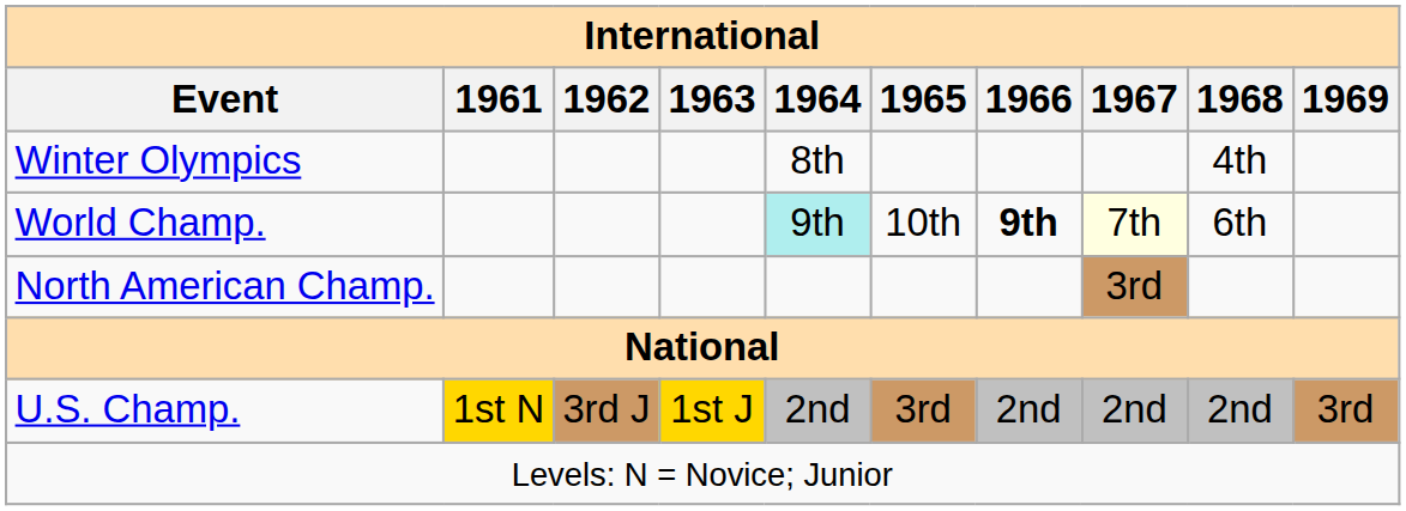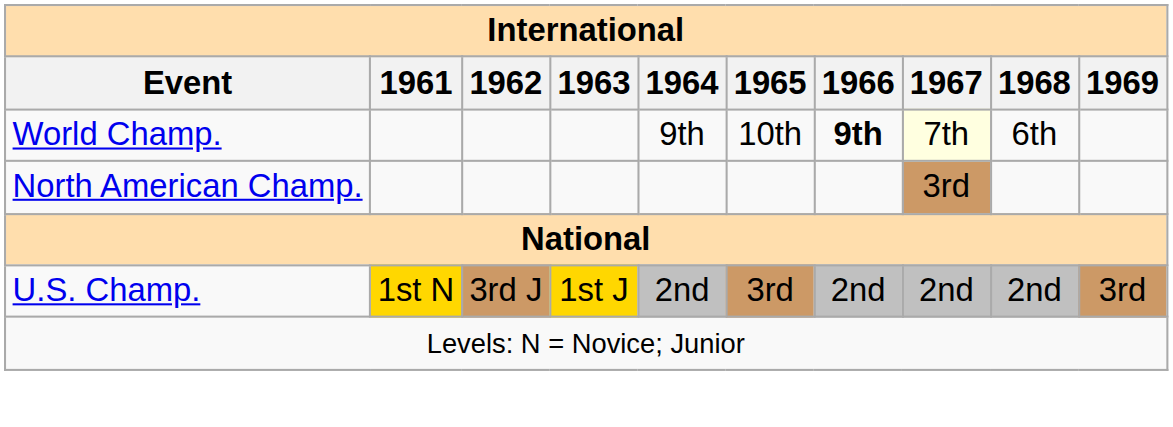 <table class="wikitable" style="text-align:center">
 <tr>
 <th style="background-color: #ffdead; " colspan=10 align=center>International</th>
 </tr>
 <tr>
 <th>Event</th>
 <th>1961</th>
 <th>1962</th>
 <th>1963</th>
 <th>1964</th>
 <th>1965</th>
 <th>1966</th>
 <th>1967</th>
 <th>1968</th>
 <th>1969</th>
 </tr>
 <tr>
-<td align=left><a href='#'>Winter Olympics</a></td>
-<td></td>
-<td></td>
-<td></td>
-<td>8th</td>
-<td></td>
-<td></td>
-<td></td>
-<td>4th</td>
-<td></td>
-</tr>
-<tr>
 <td align=left><a href='#'>World Champ.</a></td>
 <td></td>
 <td></td>
 <td></td>
-<td style="background: paleturquoise;">9th</td>
+<td>9th</td>
 <td>10th</td>
 <td><strong>9th</strong></td>
 <td style="background: lightyellow;">7th</td>
 <td>6th</td>
 <td></td>
 </tr>
 <tr>
 <td align=left><a href='#'>North American Champ.</a></td>
 <td></td>
 <td></td>
 <td></td>
 <td></td>
 <td></td>
 <td></td>
 <td bgcolor=cc9966>3rd</td>
 <td></td>
 <td></td>
 </tr>
 <tr>
 <th style="background-color: #ffdead; " colspan=10 align=center>National</th>
 </tr>
 <tr>
 <td align=left><a href='#'>U.S. Champ.</a></td>
 <td bgcolor=gold>1st N</td>
 <td bgcolor=cc9966>3rd J</td>
 <td bgcolor=gold>1st J</td>
 <td bgcolor=silver>2nd</td>
 <td bgcolor=cc9966>3rd</td>
 <td bgcolor=silver>2nd</td>
 <td bgcolor=silver>2nd</td>
 <td bgcolor=silver>2nd</td>
 <td bgcolor=cc9966>3rd</td>
 </tr>
 <tr>
 <td colspan=10 align=center><small> Levels: N = Novice; Junior </small></td>
 </tr>
 </table>
